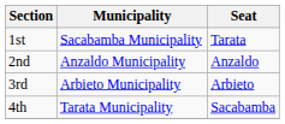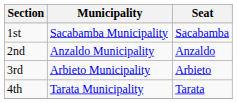 <table class="wikitable" border="1" style="width:35%;" border="1">
 <tr bgcolor=silver>
 <th><strong>Section</strong></th>
 <th><strong>Municipality</strong></th>
 <th><strong>Seat</strong></th>
 </tr>
 <tr>
 <td>1st</td>
 <td><a href='#'>Sacabamba Municipality</a></td>
-<td><a href='#'>Tarata</a></td>
+<td><a href='#'>Sacabamba</a></td>
 </tr>
 <tr>
 <td>2nd</td>
 <td><a href='#'>Anzaldo Municipality</a></td>
 <td><a href='#'>Anzaldo</a></td>
 </tr>
 <tr>
 <td>3rd</td>
 <td><a href='#'>Arbieto Municipality</a></td>
 <td><a href='#'>Arbieto</a></td>
 </tr>
 <tr>
 <td>4th</td>
 <td><a href='#'>Tarata Municipality</a></td>
-<td><a href='#'>Sacabamba</a></td>
+<td><a href='#'>Tarata</a></td>
 </tr>
 <tr>
 </tr>
 </table>
